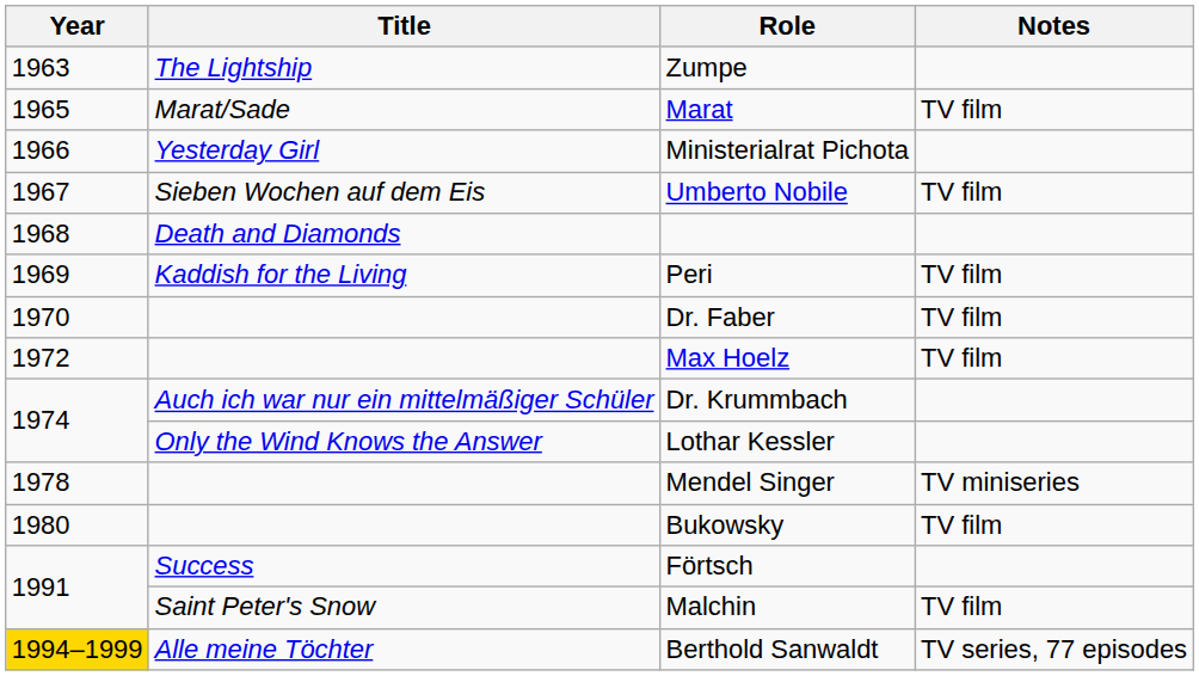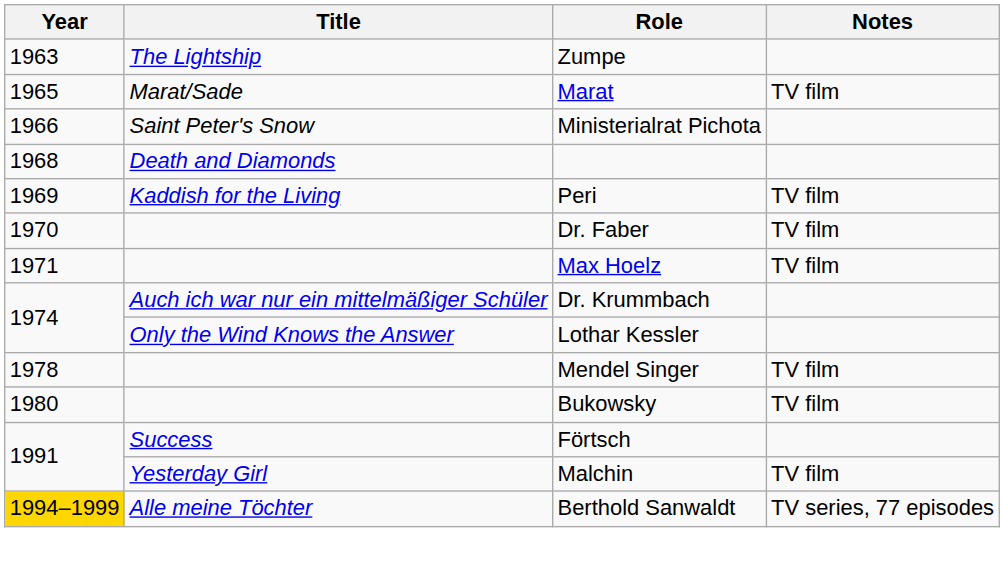 <table class="wikitable sortable">
 <tr>
 <th>Year</th>
 <th>Title</th>
 <th>Role</th>
 <th class="unsortable">Notes</th>
 </tr>
 <tr>
 <td>1963</td>
 <td><em><a href='#'>The Lightship</a></em></td>
 <td>Zumpe</td>
 <td></td>
 </tr>
 <tr>
 <td>1965</td>
 <td><em>Marat/Sade</em></td>
 <td><a href='#'>Marat</a></td>
 <td>TV film</td>
 </tr>
 <tr>
 <td>1966</td>
-<td><em><a href='#'>Yesterday Girl</a></em></td>
+<td><em>Saint Peter's Snow</em></td>
 <td>Ministerialrat Pichota</td>
 <td></td>
-</tr>
-<tr>
-<td>1967</td>
-<td><em>Sieben Wochen auf dem Eis</em></td>
-<td><a href='#'>Umberto Nobile</a></td>
-<td>TV film</td>
 </tr>
 <tr>
 <td>1968</td>
 <td><em><a href='#'>Death and Diamonds</a></em></td>
 <td></td>
 <td></td>
 </tr>
 <tr>
 <td>1969</td>
 <td><em><a href='#'>Kaddish for the Living</a></em></td>
 <td>Peri</td>
 <td>TV film</td>
 </tr>
 <tr>
 <td>1970</td>
 <td><em></em></td>
 <td>Dr. Faber</td>
 <td>TV film</td>
 </tr>
 <tr>
-<td>1972</td>
+<td>1971</td>
 <td><em></em></td>
 <td><a href='#'>Max Hoelz</a></td>
 <td>TV film</td>
 </tr>
 <tr>
 <td rowspan=2>1974</td>
 <td><em><a href='#'>Auch ich war nur ein mittelmäßiger Schüler</a></em></td>
 <td>Dr. Krummbach</td>
 <td></td>
 </tr>
 <tr>
 <td><em><a href='#'>Only the Wind Knows the Answer</a></em></td>
 <td>Lothar Kessler</td>
 <td></td>
 </tr>
 <tr>
 <td>1978</td>
 <td><em></em></td>
 <td>Mendel Singer</td>
-<td>TV miniseries</td>
+<td>TV film</td>
 </tr>
 <tr>
 <td>1980</td>
 <td><em></em></td>
 <td>Bukowsky</td>
 <td>TV film</td>
 </tr>
 <tr>
 <td rowspan=2>1991</td>
 <td><em><a href='#'>Success</a></em></td>
 <td>Förtsch</td>
 <td></td>
 </tr>
 <tr>
-<td><em>Saint Peter's Snow</em></td>
+<td><em><a href='#'>Yesterday Girl</a></em></td>
 <td>Malchin</td>
 <td>TV film</td>
 </tr>
 <tr>
 <td style="background: gold;">1994–1999</td>
 <td><em><a href='#'>Alle meine Töchter</a></em></td>
 <td>Berthold Sanwaldt</td>
 <td>TV series, 77 episodes</td>
 </tr>
 </table>
